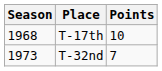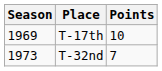 <table class="wikitable">
 <tr>
 <th>Season</th>
 <th>Place</th>
 <th>Points</th>
 </tr>
 <tr>
-<td>1968</td>
+<td>1969</td>
 <td>T-17th</td>
 <td>10</td>
 </tr>
 <tr>
 <td>1973</td>
 <td>T-32nd</td>
 <td>7</td>
 </tr>
 </table>
